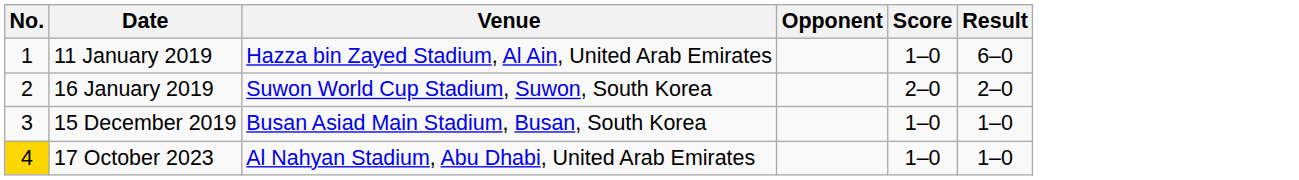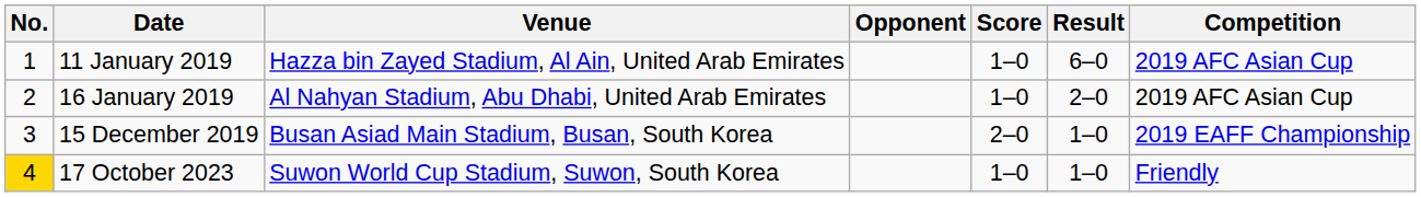 <table class="wikitable sortable">
 <tr>
 <th scope="col">No.</th>
 <th scope="col">Date</th>
 <th scope="col">Venue</th>
 <th scope="col">Opponent</th>
 <th scope="col">Score</th>
 <th scope="col">Result</th>
+<th scope="col">Competition</th>
 </tr>
 <tr>
 <td align="center">1</td>
 <td>11 January 2019</td>
 <td><a href='#'>Hazza bin Zayed Stadium</a>, <a href='#'>Al Ain</a>, United Arab Emirates</td>
 <td></td>
 <td align="center">1–0</td>
 <td align="center">6–0</td>
+<td><a href='#'>2019 AFC Asian Cup</a></td>
 </tr>
 <tr>
 <td align="center">2</td>
 <td>16 January 2019</td>
-<td><a href='#'>Suwon World Cup Stadium</a>, <a href='#'>Suwon</a>, South Korea</td>
+<td><a href='#'>Al Nahyan Stadium</a>, <a href='#'>Abu Dhabi</a>, United Arab Emirates</td>
 <td></td>
+<td align="center">1–0</td>
 <td align="center">2–0</td>
-<td align="center">2–0</td>
+<td 2019 AFC Asian Cup Group C>2019 AFC Asian Cup</td>
 </tr>
 <tr>
 <td align="center">3</td>
 <td>15 December 2019</td>
 <td><a href='#'>Busan Asiad Main Stadium</a>, <a href='#'>Busan</a>, South Korea</td>
 <td></td>
+<td align="center">2–0</td>
 <td align="center">1–0</td>
-<td align="center">1–0</td>
+<td><a href='#'>2019 EAFF Championship</a></td>
 </tr>
 <tr>
 <td align="center" style="background: gold;">4</td>
 <td>17 October 2023</td>
-<td><a href='#'>Al Nahyan Stadium</a>, <a href='#'>Abu Dhabi</a>, United Arab Emirates</td>
+<td><a href='#'>Suwon World Cup Stadium</a>, <a href='#'>Suwon</a>, South Korea</td>
 <td></td>
 <td align="center">1–0</td>
 <td align="center">1–0</td>
+<td><a href='#'>Friendly</a></td>
 </tr>
 </table>
